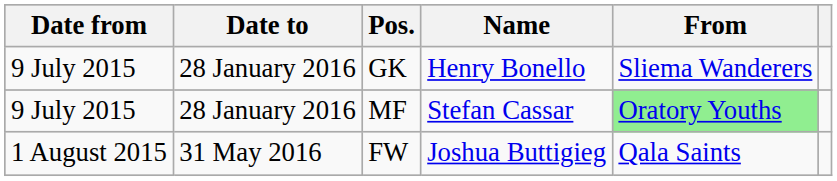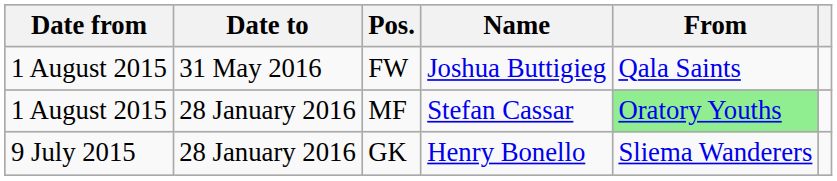 <table class="wikitable">
 <tr>
 <th>Date from</th>
 <th>Date to</th>
 <th>Pos.</th>
 <th>Name</th>
 <th>From</th>
 <th></th>
 </tr>
 <tr>
+<td>1 August 2015</td>
+<td>31 May 2016</td>
+<td>FW</td>
+<td> <a href='#'>Joshua Buttigieg</a></td>
+<td> <a href='#'>Qala Saints</a></td>
+<td></td>
+</tr>
+<tr>
+<td>1 August 2015</td>
+<td>28 January 2016</td>
+<td>MF</td>
+<td> <a href='#'>Stefan Cassar</a></td>
+<td style="background: lightgreen;"> <a href='#'>Oratory Youths</a></td>
+</tr>
+<tr>
 <td>9 July 2015</td>
 <td>28 January 2016</td>
 <td>GK</td>
 <td> <a href='#'>Henry Bonello</a></td>
 <td> <a href='#'>Sliema Wanderers</a></td>
 <td></td>
 </tr>
-<tr>
-<td>9 July 2015</td>
-<td>28 January 2016</td>
-<td>MF</td>
-<td> <a href='#'>Stefan Cassar</a></td>
-<td style="background: lightgreen;"> <a href='#'>Oratory Youths</a></td>
-</tr>
-<tr>
-<td>1 August 2015</td>
-<td>31 May 2016</td>
-<td>FW</td>
-<td> <a href='#'>Joshua Buttigieg</a></td>
-<td> <a href='#'>Qala Saints</a></td>
-<td></td>
-</tr>
 </table>
